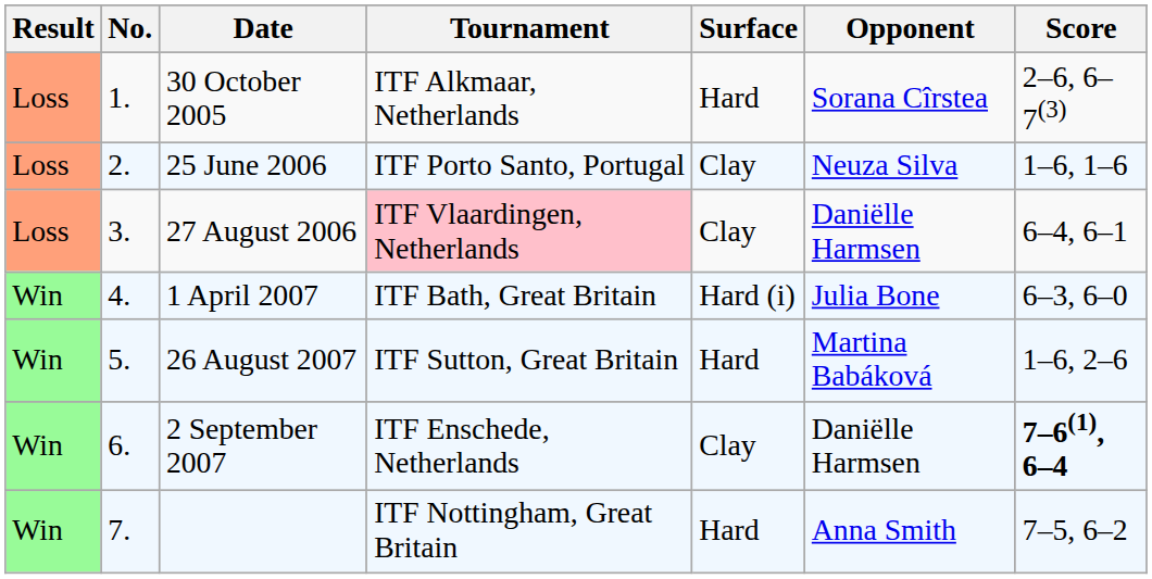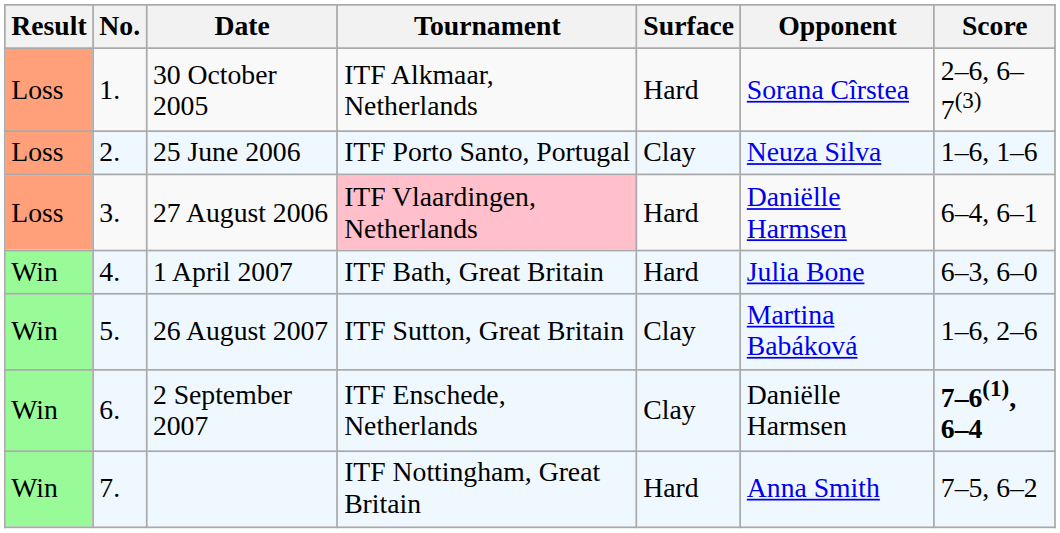 <table class="sortable wikitable">
 <tr>
 <th>Result</th>
 <th>No.</th>
 <th>Date</th>
 <th>Tournament</th>
 <th>Surface</th>
 <th>Opponent</th>
 <th class=unsortable>Score</th>
 </tr>
 <tr>
 <td style="background:#ffa07a;">Loss</td>
 <td>1.</td>
 <td>30 October 2005</td>
 <td>ITF Alkmaar, Netherlands</td>
 <td>Hard</td>
 <td> <a href='#'>Sorana Cîrstea</a></td>
 <td>2–6, 6–7<sup>(3)</sup></td>
 </tr>
 <tr bgcolor="#f0f8ff">
 <td style="background:#ffa07a;">Loss</td>
 <td>2.</td>
 <td>25 June 2006</td>
 <td>ITF Porto Santo, Portugal</td>
 <td>Clay</td>
 <td> <a href='#'>Neuza Silva</a></td>
 <td>1–6, 1–6</td>
 </tr>
 <tr>
 <td style="background:#ffa07a;">Loss</td>
 <td>3.</td>
 <td>27 August 2006</td>
 <td style="background: pink;">ITF Vlaardingen, Netherlands</td>
-<td>Clay</td>
+<td>Hard</td>
 <td> <a href='#'>Daniëlle Harmsen</a></td>
 <td>6–4, 6–1</td>
 </tr>
 <tr style="background:#f0f8ff;">
 <td style="background:#98fb98;">Win</td>
 <td>4.</td>
 <td>1 April 2007</td>
 <td>ITF Bath, Great Britain</td>
-<td>Hard (i)</td>
+<td>Hard</td>
 <td> <a href='#'>Julia Bone</a></td>
 <td>6–3, 6–0</td>
 </tr>
 <tr style="background:#f0f8ff;">
 <td style="background:#98fb98;">Win</td>
 <td>5.</td>
 <td>26 August 2007</td>
 <td>ITF Sutton, Great Britain</td>
-<td>Hard</td>
+<td>Clay</td>
 <td> <a href='#'>Martina Babáková</a></td>
 <td>1–6, 2–6</td>
 </tr>
 <tr style="background:#f0f8ff;">
 <td style="background:#98fb98;">Win</td>
 <td>6.</td>
 <td>2 September 2007</td>
 <td>ITF Enschede, Netherlands</td>
 <td>Clay</td>
 <td> Daniëlle Harmsen</td>
 <td><strong>7–6<sup>(1)</sup>, 6–4</strong></td>
 </tr>
 <tr style="background:#f0f8ff;">
 <td style="background:#98fb98;">Win</td>
 <td>7.</td>
 <td></td>
 <td>ITF Nottingham, Great Britain</td>
 <td>Hard</td>
 <td> <a href='#'>Anna Smith</a></td>
 <td>7–5, 6–2</td>
 </tr>
 </table>
